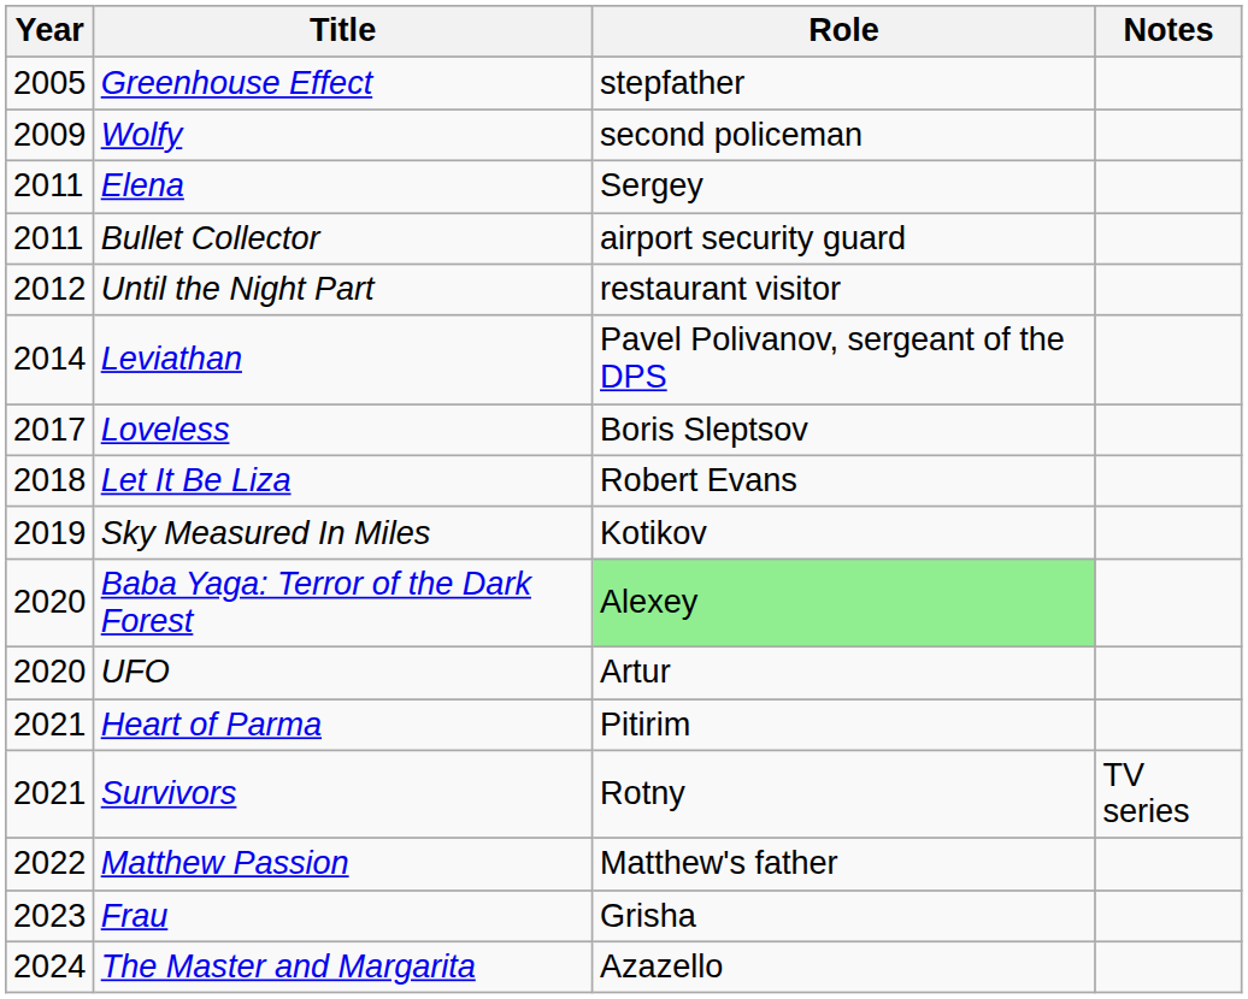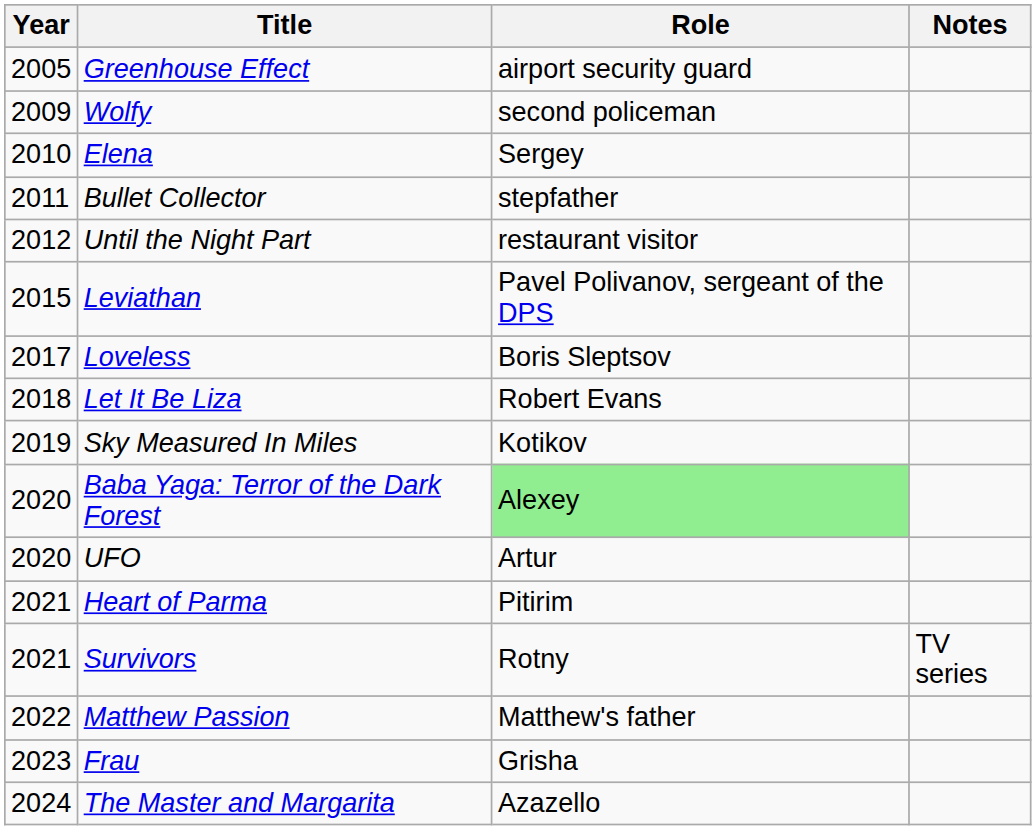 <table class="wikitable sortable">
 <tr>
 <th>Year</th>
 <th>Title</th>
 <th>Role</th>
 <th>Notes</th>
 </tr>
 <tr>
 <td>2005</td>
 <td><em><a href='#'>Greenhouse Effect</a></em></td>
-<td>stepfather</td>
+<td>airport security guard</td>
 <td></td>
 </tr>
 <tr>
 <td>2009</td>
 <td><em><a href='#'>Wolfy</a></em></td>
 <td>second policeman</td>
 <td></td>
 </tr>
 <tr>
-<td>2011</td>
+<td>2010</td>
 <td><em><a href='#'>Elena</a></em></td>
 <td>Sergey</td>
 <td></td>
 </tr>
 <tr>
 <td>2011</td>
 <td><em>Bullet Collector</em></td>
-<td>airport security guard</td>
+<td>stepfather</td>
 <td></td>
 </tr>
 <tr>
 <td>2012</td>
 <td><em>Until the Night Part</em></td>
 <td>restaurant visitor</td>
 <td></td>
 </tr>
 <tr>
-<td>2014</td>
+<td>2015</td>
 <td><em><a href='#'>Leviathan</a></em></td>
 <td>Pavel Polivanov, sergeant of the <a href='#'>DPS</a></td>
 <td></td>
 </tr>
 <tr>
 <td>2017</td>
 <td><em><a href='#'>Loveless</a></em></td>
 <td>Boris Sleptsov</td>
 <td></td>
 </tr>
 <tr>
 <td>2018</td>
 <td><em><a href='#'>Let It Be Liza</a></em></td>
 <td>Robert Evans</td>
 <td></td>
 </tr>
 <tr>
 <td>2019</td>
 <td><em>Sky Measured In Miles</em></td>
 <td>Kotikov</td>
 <td></td>
 </tr>
 <tr>
 <td>2020</td>
 <td><em><a href='#'>Baba Yaga: Terror of the Dark Forest</a></em></td>
 <td style="background: lightgreen;">Alexey</td>
 <td></td>
 </tr>
 <tr>
 <td>2020</td>
 <td><em>UFO</em></td>
 <td>Artur</td>
 <td></td>
 </tr>
 <tr>
 <td>2021</td>
 <td><em><a href='#'>Heart of Parma</a></em></td>
 <td>Pitirim</td>
 <td></td>
 </tr>
 <tr>
 <td>2021</td>
 <td><em><a href='#'>Survivors</a></em></td>
 <td>Rotny</td>
 <td>TV series</td>
 </tr>
 <tr>
 <td>2022</td>
 <td><em><a href='#'>Matthew Passion</a></em></td>
 <td>Matthew's father</td>
 <td></td>
 </tr>
 <tr>
 <td>2023</td>
 <td><em><a href='#'>Frau</a></em></td>
 <td>Grisha</td>
 <td></td>
 </tr>
 <tr>
 <td>2024</td>
 <td><em><a href='#'>The Master and Margarita</a></em></td>
 <td>Azazello</td>
 <td></td>
 </tr>
 </table>
